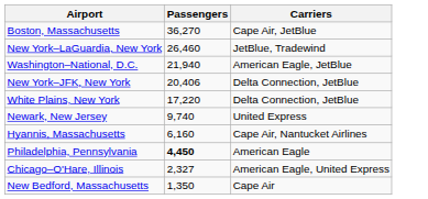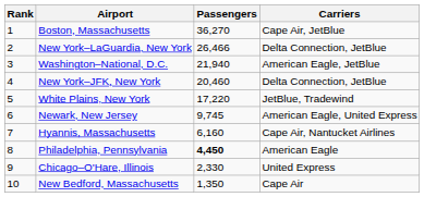 <table class="wikitable sortable" style="font-size: 95%; text-align:left;">
 <tr>
+<th>Rank</th>
 <th>Airport</th>
 <th>Passengers</th>
 <th>Carriers</th>
 </tr>
 <tr>
+<td>1</td>
 <td><a href='#'>Boston, Massachusetts</a></td>
 <td>36,270</td>
 <td>Cape Air, JetBlue</td>
 </tr>
 <tr>
+<td>2</td>
 <td><a href='#'>New York–LaGuardia, New York</a></td>
-<td>26,460</td>
-<td>JetBlue, Tradewind</td>
+<td>26,466</td>
+<td>Delta Connection, JetBlue</td>
 </tr>
 <tr>
+<td>3</td>
 <td><a href='#'>Washington–National, D.C.</a></td>
 <td>21,940</td>
 <td>American Eagle, JetBlue</td>
 </tr>
 <tr>
+<td>4</td>
 <td><a href='#'>New York–JFK, New York</a></td>
-<td>20,406</td>
+<td>20,460</td>
 <td>Delta Connection, JetBlue</td>
 </tr>
 <tr>
+<td>5</td>
 <td><a href='#'>White Plains, New York</a></td>
 <td>17,220</td>
-<td>Delta Connection, JetBlue</td>
+<td>JetBlue, Tradewind</td>
 </tr>
 <tr>
+<td>6</td>
 <td><a href='#'>Newark, New Jersey</a></td>
-<td>9,740</td>
-<td>United Express</td>
+<td>9,745</td>
+<td>American Eagle, United Express</td>
 </tr>
 <tr>
+<td>7</td>
 <td><a href='#'>Hyannis, Massachusetts</a></td>
 <td>6,160</td>
 <td>Cape Air, Nantucket Airlines</td>
 </tr>
 <tr>
+<td>8</td>
 <td><a href='#'>Philadelphia, Pennsylvania</a></td>
 <td><strong>4,450</strong></td>
 <td>American Eagle</td>
 </tr>
 <tr>
+<td>9</td>
 <td><a href='#'>Chicago–O'Hare, Illinois</a></td>
-<td>2,327</td>
-<td>American Eagle, United Express</td>
+<td>2,330</td>
+<td>United Express</td>
 </tr>
 <tr>
+<td>10</td>
 <td><a href='#'>New Bedford, Massachusetts</a></td>
 <td>1,350</td>
 <td>Cape Air</td>
 </tr>
 </table>
